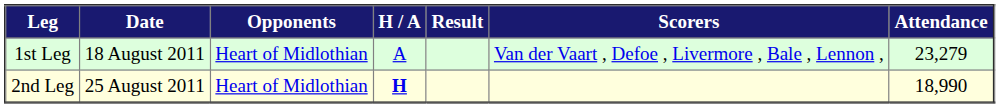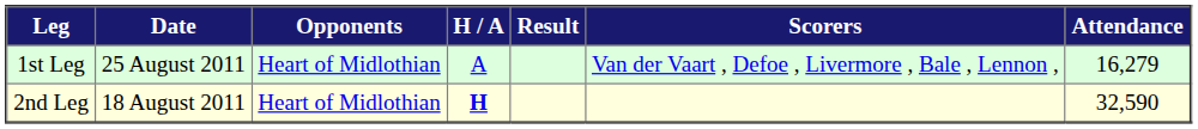 <table border="2" cellpadding="4" style="border-collapse:collapse; text-align:center;">
 <tr style="background:#191970; color:white">
 <th>Leg</th>
 <th>Date</th>
 <th>Opponents</th>
 <th>H / A</th>
 <th>Result</th>
 <th>Scorers</th>
 <th>Attendance</th>
 </tr>
 <tr bgcolor="#ddffdd">
 <td>1st Leg</td>
-<td>18 August 2011</td>
+<td>25 August 2011</td>
 <td><a href='#'>Heart of Midlothian</a></td>
 <td><a href='#'>A</a></td>
 <td></td>
 <td><a href='#'>Van der Vaart</a> , <a href='#'>Defoe</a> , <a href='#'>Livermore</a> , <a href='#'>Bale</a> , <a href='#'>Lennon</a> ,</td>
-<td>23,279</td>
+<td>16,279</td>
 </tr>
 <tr bgcolor="#ffffdd">
 <td>2nd Leg</td>
-<td>25 August 2011</td>
+<td>18 August 2011</td>
 <td><a href='#'>Heart of Midlothian</a></td>
 <td><strong><a href='#'>H</a></strong></td>
 <td></td>
 <td></td>
-<td>18,990</td>
+<td>32,590</td>
 </tr>
 <tr bgcolor="#ddffdd">
 </tr>
 </table>
